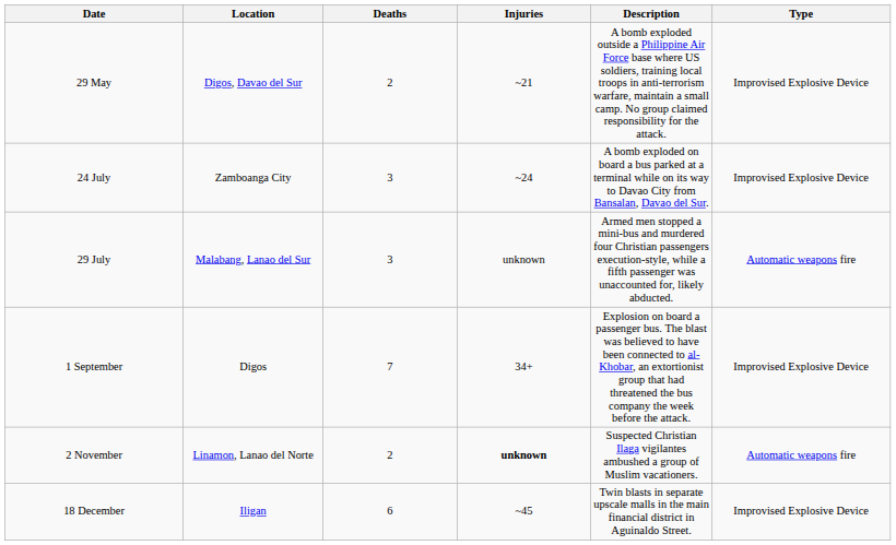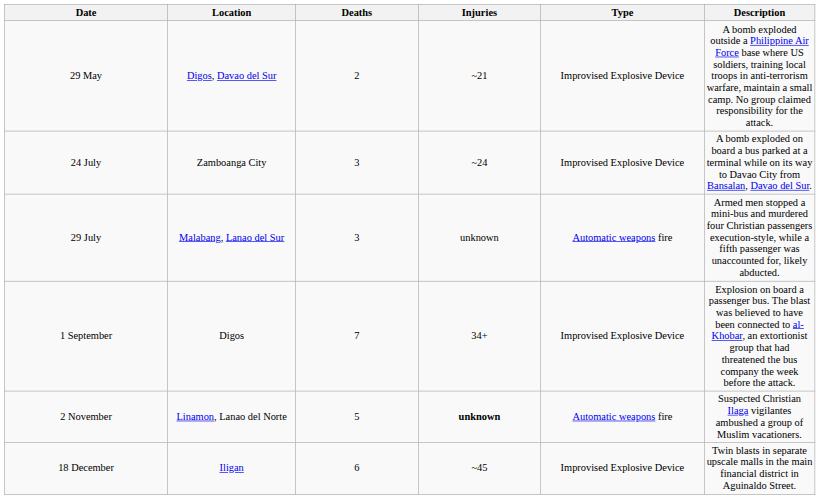 <table class="wikitable sortable" style="text-align: center;">
 <tr>
 <th width="8%">Date</th>
 <th width="6%">Location</th>
 <th width="6%">Deaths</th>
 <th width="6%">Injuries</th>
+<th width="8%">Type</th>
 <th width="4%">Description</th>
-<th width="8%">Type</th>
 </tr>
 <tr>
 <td>29 May</td>
 <td><a href='#'>Digos</a>, <a href='#'>Davao del Sur</a></td>
 <td>2</td>
 <td>~21</td>
+<td>Improvised Explosive Device</td>
 <td>A bomb exploded outside a <a href='#'>Philippine Air Force</a> base where US soldiers, training local troops in anti-terrorism warfare, maintain a small camp. No group claimed responsibility for the attack.</td>
-<td>Improvised Explosive Device</td>
 </tr>
 <tr>
 <td>24 July</td>
 <td>Zamboanga City</td>
 <td>3</td>
 <td>~24</td>
+<td>Improvised Explosive Device</td>
 <td>A bomb exploded on board a bus parked at a terminal while on its way to Davao City from <a href='#'>Bansalan</a>, <a href='#'>Davao del Sur</a>.</td>
-<td>Improvised Explosive Device</td>
 </tr>
 <tr>
 <td>29 July</td>
 <td><a href='#'>Malabang</a>, <a href='#'>Lanao del Sur</a></td>
 <td>3</td>
 <td>unknown</td>
+<td><a href='#'>Automatic weapons</a> fire</td>
 <td>Armed men stopped a mini-bus and murdered four Christian passengers execution-style, while a fifth passenger was unaccounted for, likely abducted.</td>
-<td><a href='#'>Automatic weapons</a> fire</td>
 </tr>
 <tr>
 <td>1 September</td>
 <td>Digos</td>
 <td>7</td>
 <td>34+</td>
+<td>Improvised Explosive Device</td>
 <td>Explosion on board a passenger bus. The blast was believed to have been connected to <a href='#'>al-Khobar</a>, an extortionist group that had threatened the bus company the week before the attack.</td>
-<td>Improvised Explosive Device</td>
 </tr>
 <tr>
 <td>2 November</td>
 <td><a href='#'>Linamon</a>, Lanao del Norte</td>
-<td>2</td>
+<td>5</td>
 <td><strong>unknown</strong></td>
+<td><a href='#'>Automatic weapons</a> fire</td>
 <td>Suspected Christian <a href='#'>Ilaga</a> vigilantes ambushed a group of Muslim vacationers.</td>
-<td><a href='#'>Automatic weapons</a> fire</td>
 </tr>
 <tr>
 <td>18 December</td>
 <td><a href='#'>Iligan</a></td>
 <td>6</td>
 <td>~45</td>
+<td>Improvised Explosive Device</td>
 <td>Twin blasts in separate upscale malls in the main financial district in Aguinaldo Street.</td>
-<td>Improvised Explosive Device</td>
 </tr>
 </table>
